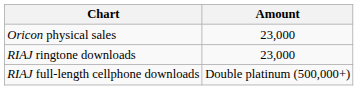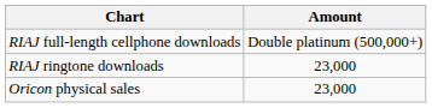 <table class="wikitable">
 <tr>
 <th>Chart</th>
 <th>Amount</th>
 </tr>
 <tr>
-<td><em>Oricon</em> physical sales</td>
-<td align="center">23,000</td>
+<td><em>RIAJ</em> full-length cellphone downloads</td>
+<td align="center">Double platinum (500,000+)</td>
 </tr>
 <tr>
 <td><em>RIAJ</em> ringtone downloads</td>
 <td align="center">23,000</td>
 </tr>
 <tr>
-<td><em>RIAJ</em> full-length cellphone downloads</td>
-<td align="center">Double platinum (500,000+)</td>
+<td><em>Oricon</em> physical sales</td>
+<td align="center">23,000</td>
 </tr>
 </table>
